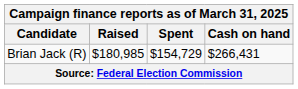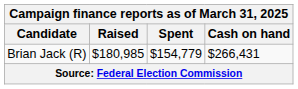 <table class="wikitable sortable">
 <tr>
 <th colspan=4>Campaign finance reports as of March 31, 2025</th>
 </tr>
 <tr style="text-align:center;">
 <th>Candidate</th>
 <th>Raised</th>
 <th>Spent</th>
 <th>Cash on hand</th>
 </tr>
 <tr>
 <td>Brian Jack (R)</td>
 <td>$180,985</td>
-<td>$154,729</td>
+<td>$154,779</td>
 <td>$266,431</td>
 </tr>
 <tr>
 <th colspan="4"><small>Source: <a href='#'>Federal Election Commission</a></small></th>
 </tr>
 </table>
